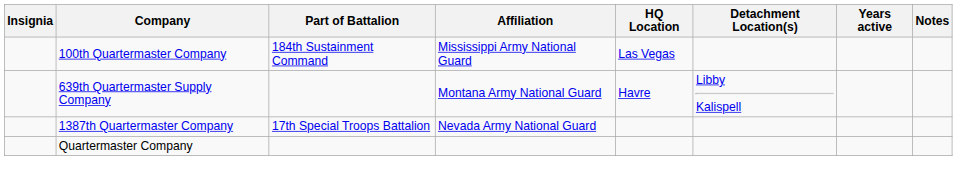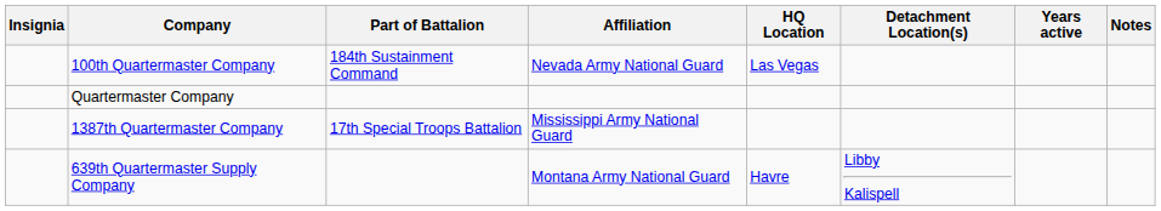 <table class="wikitable sortable">
 <tr>
 <th>Insignia</th>
 <th>Company</th>
 <th>Part of Battalion</th>
 <th>Affiliation</th>
 <th>HQ Location</th>
 <th>Detachment Location(s)</th>
 <th>Years active</th>
 <th>Notes</th>
 </tr>
 <tr>
 <td></td>
 <td><a href='#'>100th Quartermaster Company</a></td>
 <td><a href='#'>184th Sustainment Command</a></td>
+<td><a href='#'>Nevada Army National Guard</a></td>
+<td><a href='#'>Las Vegas</a></td>
+<td></td>
+<td></td>
+<td></td>
+</tr>
+<tr>
+<td></td>
+<td>Quartermaster Company</td>
+<td></td>
+<td></td>
+<td></td>
+<td></td>
+<td></td>
+<td></td>
+</tr>
+<tr>
+<td></td>
+<td><a href='#'>1387th Quartermaster Company</a></td>
+<td><a href='#'>17th Special Troops Battalion</a></td>
 <td><a href='#'>Mississippi Army National Guard</a></td>
-<td><a href='#'>Las Vegas</a></td>
+<td></td>
 <td></td>
 <td></td>
 <td></td>
 </tr>
 <tr>
 <td></td>
 <td><a href='#'>639th Quartermaster Supply Company</a></td>
 <td></td>
 <td><a href='#'>Montana Army National Guard</a></td>
 <td><a href='#'>Havre</a></td>
 <td><a href='#'>Libby</a><hr><a href='#'>Kalispell</a></td>
 <td></td>
 <td></td>
 </tr>
-<tr>
-<td></td>
-<td><a href='#'>1387th Quartermaster Company</a></td>
-<td><a href='#'>17th Special Troops Battalion</a></td>
-<td><a href='#'>Nevada Army National Guard</a></td>
-<td></td>
-<td></td>
-<td></td>
-<td></td>
-</tr>
-<tr>
-<td></td>
-<td>Quartermaster Company</td>
-<td></td>
-<td></td>
-<td></td>
-<td></td>
-<td></td>
-<td></td>
-</tr>
 </table>
